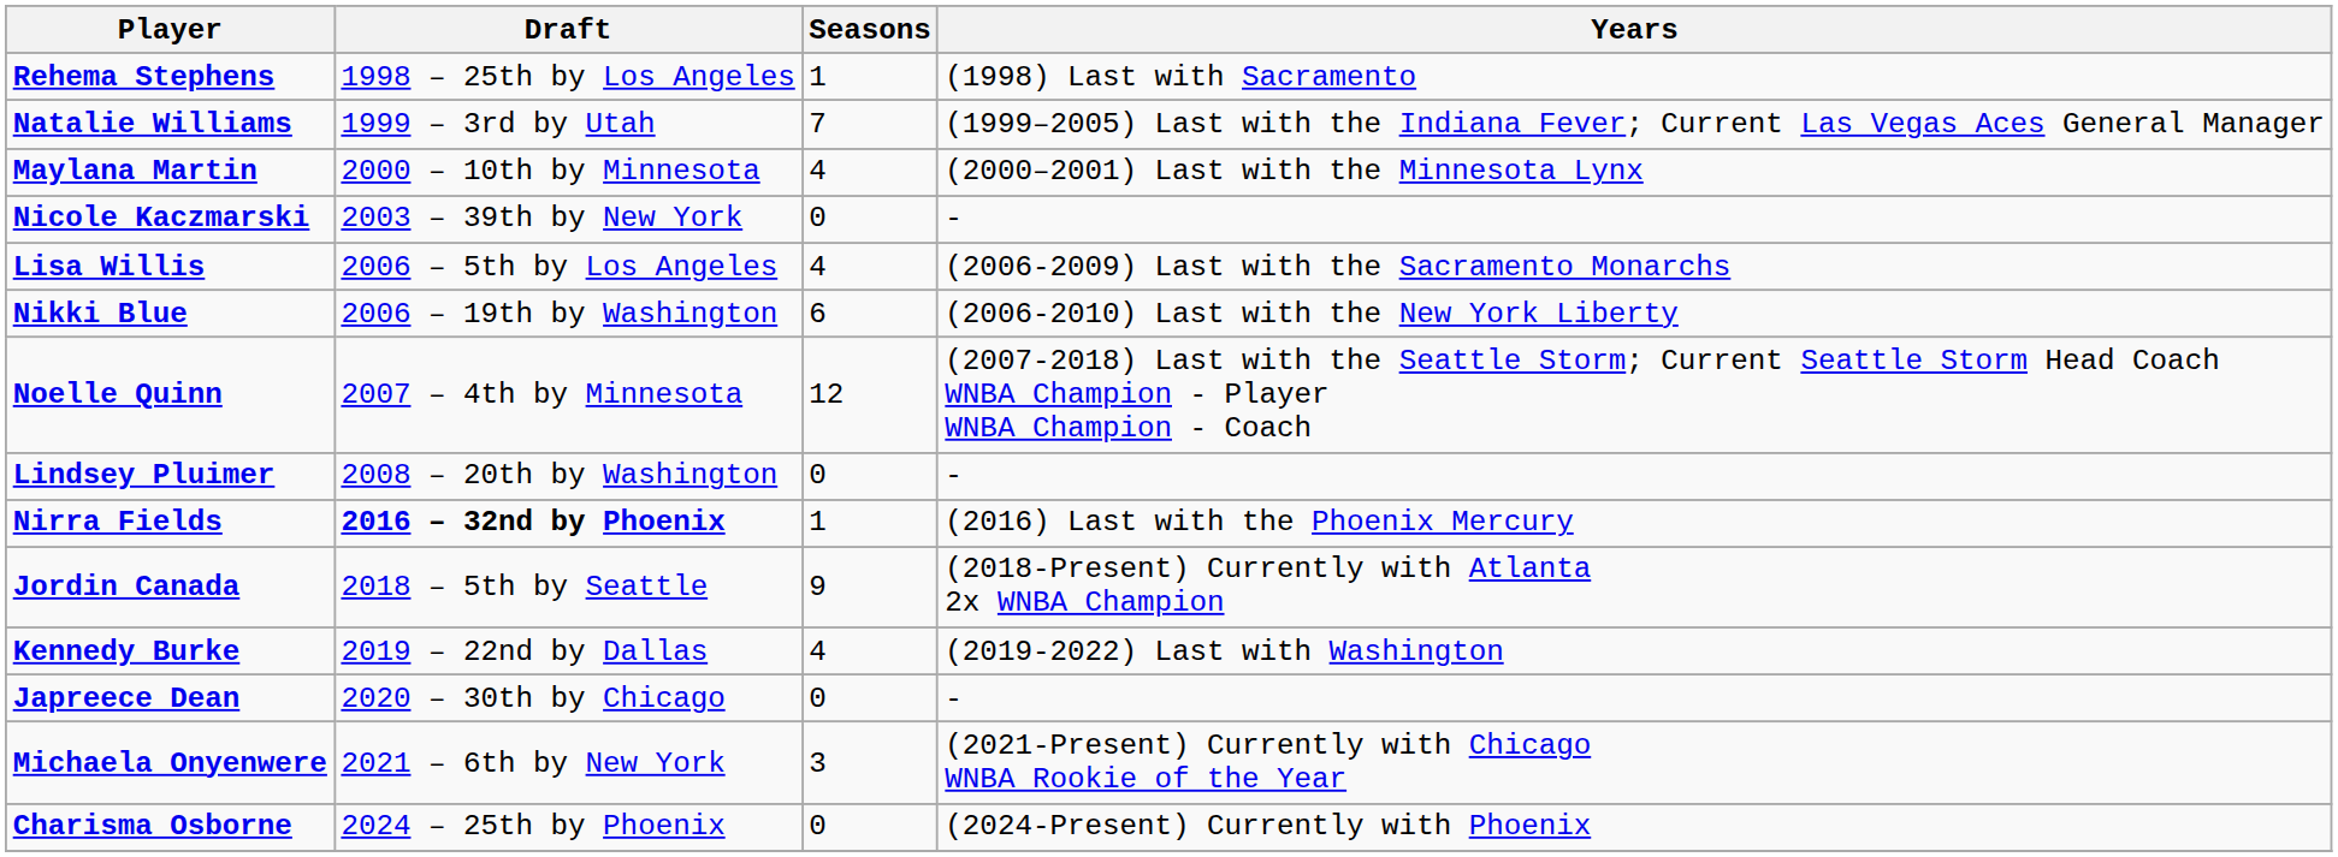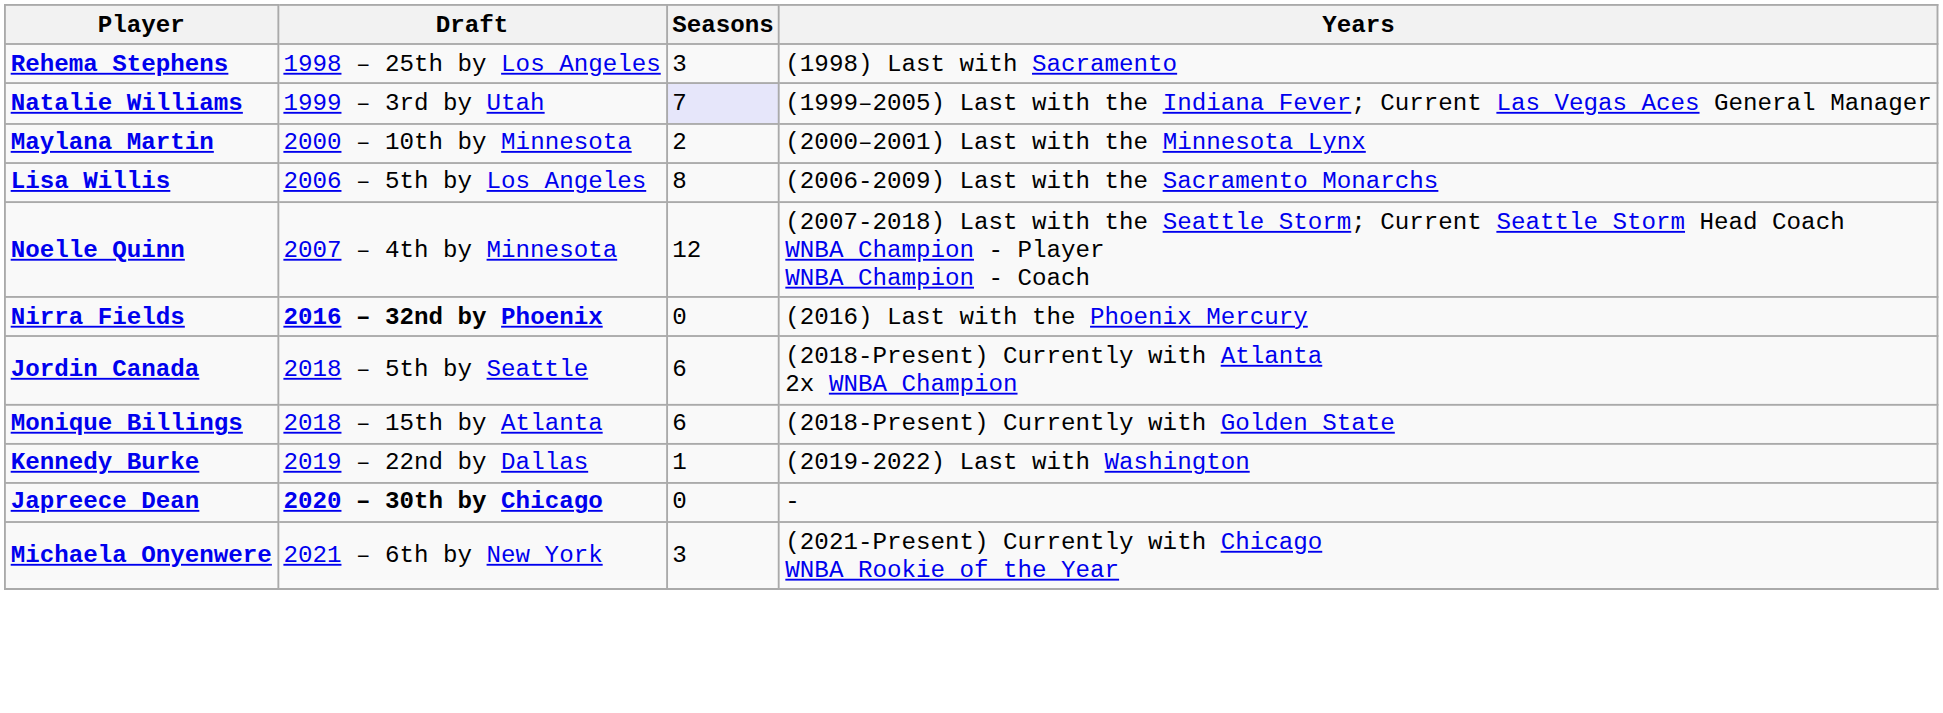 <table class="wikitable sortable">
 <tr>
 <th>Player</th>
 <th>Draft</th>
 <th>Seasons</th>
 <th>Years</th>
 </tr>
 <tr>
 <td><strong><a href='#'>Rehema Stephens</a></strong></td>
 <td><a href='#'>1998</a> – 25th by <a href='#'>Los Angeles</a></td>
-<td>1</td>
+<td>3</td>
 <td>(1998) Last with <a href='#'>Sacramento</a></td>
 </tr>
 <tr>
 <td><strong><a href='#'>Natalie Williams</a></strong></td>
 <td><a href='#'>1999</a> – 3rd by <a href='#'>Utah</a></td>
-<td>7</td>
+<td style="background: lavender;">7</td>
 <td>(1999–2005) Last with the <a href='#'>Indiana Fever</a>; Current <a href='#'>Las Vegas Aces</a> General Manager</td>
 </tr>
 <tr>
 <td><strong><a href='#'>Maylana Martin</a></strong></td>
 <td><a href='#'>2000</a> – 10th by <a href='#'>Minnesota</a></td>
-<td>4</td>
+<td>2</td>
 <td>(2000–2001) Last with the <a href='#'>Minnesota Lynx</a></td>
-</tr>
-<tr>
-<td><strong><a href='#'>Nicole Kaczmarski</a></strong></td>
-<td><a href='#'>2003</a> – 39th by <a href='#'>New York</a></td>
-<td>0</td>
-<td>-</td>
 </tr>
 <tr>
 <td><strong><a href='#'>Lisa Willis</a></strong></td>
 <td><a href='#'>2006</a> – 5th by <a href='#'>Los Angeles</a></td>
-<td>4</td>
+<td>8</td>
 <td>(2006-2009) Last with the <a href='#'>Sacramento Monarchs</a></td>
-</tr>
-<tr>
-<td><strong><a href='#'>Nikki Blue</a></strong></td>
-<td><a href='#'>2006</a> – 19th by <a href='#'>Washington</a></td>
-<td>6</td>
-<td>(2006-2010) Last with the <a href='#'>New York Liberty</a></td>
 </tr>
 <tr>
 <td><strong><a href='#'>Noelle Quinn</a></strong></td>
 <td><a href='#'>2007</a> – 4th by <a href='#'>Minnesota</a></td>
 <td>12</td>
 <td>(2007-2018) Last with the <a href='#'>Seattle Storm</a>; Current <a href='#'>Seattle Storm</a> Head Coach<br><a href='#'>WNBA Champion</a> - Player<br><a href='#'>WNBA Champion</a> - Coach</td>
 </tr>
 <tr>
-<td><strong><a href='#'>Lindsey Pluimer</a></strong></td>
-<td><a href='#'>2008</a> – 20th by <a href='#'>Washington</a></td>
-<td>0</td>
-<td>-</td>
-</tr>
-<tr>
 <td><strong><a href='#'>Nirra Fields</a></strong></td>
 <td><strong><a href='#'>2016</a> – 32nd by <a href='#'>Phoenix</a></strong></td>
-<td>1</td>
+<td>0</td>
 <td>(2016) Last with the <a href='#'>Phoenix Mercury</a></td>
 </tr>
 <tr>
 <td><strong><a href='#'>Jordin Canada</a></strong></td>
 <td><a href='#'>2018</a> – 5th by <a href='#'>Seattle</a></td>
-<td>9</td>
+<td>6</td>
 <td>(2018-Present) Currently with <a href='#'>Atlanta</a><br>2x <a href='#'>WNBA Champion</a></td>
+</tr>
+<tr>
+<td><strong><a href='#'>Monique Billings</a></strong></td>
+<td><a href='#'>2018</a> – 15th by <a href='#'>Atlanta</a></td>
+<td>6</td>
+<td>(2018-Present) Currently with <a href='#'>Golden State</a></td>
 </tr>
 <tr>
 <td><strong><a href='#'>Kennedy Burke</a></strong></td>
 <td><a href='#'>2019</a> – 22nd by <a href='#'>Dallas</a></td>
-<td>4</td>
+<td>1</td>
 <td>(2019-2022) Last with <a href='#'>Washington</a></td>
 </tr>
 <tr>
 <td><strong><a href='#'>Japreece Dean</a></strong></td>
-<td><a href='#'>2020</a> – 30th by <a href='#'>Chicago</a></td>
+<td><strong><a href='#'>2020</a> – 30th by <a href='#'>Chicago</a></strong></td>
 <td>0</td>
 <td>-</td>
 </tr>
 <tr>
 <td><strong><a href='#'>Michaela Onyenwere</a></strong></td>
 <td><a href='#'>2021</a> – 6th by <a href='#'>New York</a></td>
 <td>3</td>
 <td>(2021-Present) Currently with <a href='#'>Chicago</a><br><a href='#'>WNBA Rookie of the Year</a></td>
 </tr>
 <tr>
-<td><strong><a href='#'>Charisma Osborne</a></strong></td>
-<td><a href='#'>2024</a> – 25th by <a href='#'>Phoenix</a></td>
-<td>0</td>
-<td>(2024-Present) Currently with <a href='#'>Phoenix</a></td>
-</tr>
-<tr>
 </tr>
 </table>
